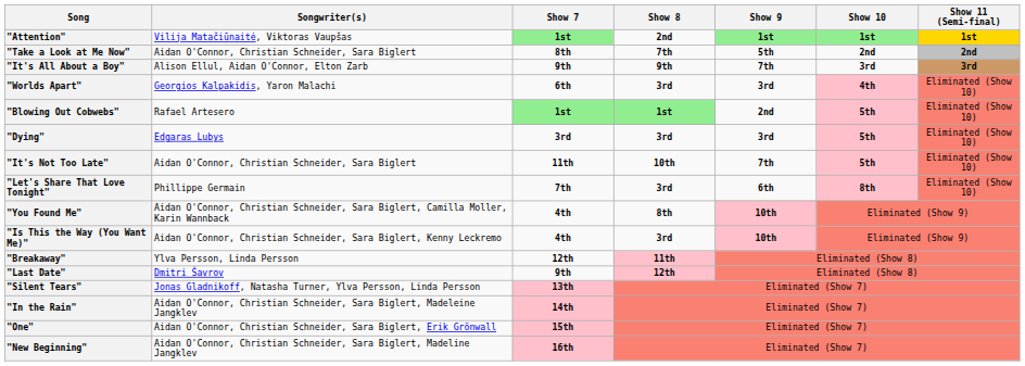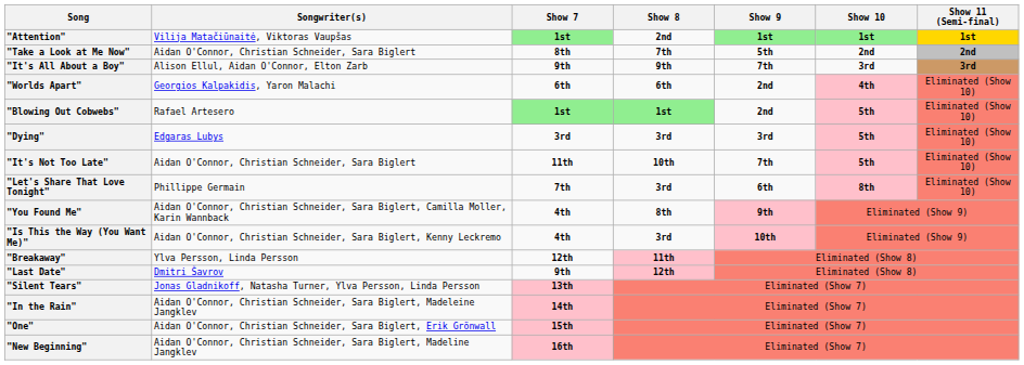 <table class="wikitable" style="margin: 1em auto 1em auto; text-align:center; font-size:85%">
 <tr>
 <th scope="col">Song</th>
 <th scope="col">Songwriter(s)</th>
 <th scope="col" style="width:10%">Show 7</th>
 <th scope="col" style="width:10%">Show 8</th>
 <th scope="col" style="width:10%">Show 9</th>
 <th scope="col" style="width:10%">Show 10</th>
 <th scope="col" style="width:10%">Show 11<br>(Semi-final)</th>
 </tr>
 <tr>
 <th scope="row" style="text-align:left">"Attention"</th>
 <td align="left"><a href='#'>Vilija Matačiūnaitė</a>, Viktoras Vaupšas</td>
 <td style="background:lightgreen"><strong>1st</strong></td>
 <td><strong>2nd</strong></td>
 <td style="background:lightgreen"><strong>1st</strong></td>
 <td style="background:lightgreen"><strong>1st</strong></td>
 <td style="background:gold"><strong>1st</strong></td>
 </tr>
 <tr>
 <th scope="row" style="text-align:left">"Take a Look at Me Now"</th>
 <td align="left">Aidan O'Connor, Christian Schneider, Sara Biglert</td>
 <td><strong>8th</strong></td>
 <td><strong>7th</strong></td>
 <td><strong>5th</strong></td>
 <td><strong>2nd</strong></td>
 <td style="background:silver"><strong>2nd</strong></td>
 </tr>
 <tr>
 <th scope="row" style="text-align:left">"It's All About a Boy"</th>
 <td align="left">Alison Ellul, Aidan O'Connor, Elton Zarb</td>
 <td><strong>9th</strong></td>
 <td><strong>9th</strong></td>
 <td><strong>7th</strong></td>
 <td><strong>3rd</strong></td>
 <td style="background:#CC9966"><strong>3rd</strong></td>
 </tr>
 <tr>
 <th scope="row" style="text-align:left">"Worlds Apart"</th>
 <td align="left"><a href='#'>Georgios Kalpakidis</a>, Yaron Malachi</td>
 <td><strong>6th</strong></td>
-<td><strong>3rd</strong></td>
-<td><strong>3rd</strong></td>
+<td><strong>6th</strong></td>
+<td><strong>2nd</strong></td>
 <td style="background:pink"><strong>4th</strong></td>
 <td style="background:#FA8072" colspan=1>Eliminated (Show 10)</td>
 </tr>
 <tr>
 <th scope="row" style="text-align:left">"Blowing Out Cobwebs"</th>
 <td align="left">Rafael Artesero</td>
 <td style="background:lightgreen"><strong>1st</strong></td>
 <td style="background:lightgreen"><strong>1st</strong></td>
 <td><strong>2nd</strong></td>
 <td style="background:pink"><strong>5th</strong></td>
 <td style="background:#FA8072" colspan=1>Eliminated (Show 10)</td>
 </tr>
 <tr>
 <th scope="row" style="text-align:left">"Dying"</th>
 <td align="left"><a href='#'>Edgaras Lubys</a></td>
 <td><strong>3rd</strong></td>
 <td><strong>3rd</strong></td>
 <td><strong>3rd</strong></td>
 <td style="background:pink"><strong>5th</strong></td>
 <td style="background:#FA8072" colspan=1>Eliminated (Show 10)</td>
 </tr>
 <tr>
 <th scope="row" style="text-align:left">"It's Not Too Late"</th>
 <td align="left">Aidan O'Connor, Christian Schneider, Sara Biglert</td>
 <td><strong>11th</strong></td>
 <td><strong>10th</strong></td>
 <td><strong>7th</strong></td>
 <td style="background:pink"><strong>5th</strong></td>
 <td style="background:#FA8072" colspan=1>Eliminated (Show 10)</td>
 </tr>
 <tr>
 <th scope="row" style="text-align:left">"Let's Share That Love Tonight"</th>
 <td align="left">Phillippe Germain</td>
 <td><strong>7th</strong></td>
 <td><strong>3rd</strong></td>
 <td><strong>6th</strong></td>
 <td style="background:pink"><strong>8th</strong></td>
 <td style="background:#FA8072" colspan=1>Eliminated (Show 10)</td>
 </tr>
 <tr>
 <th scope="row" style="text-align:left">"You Found Me"</th>
 <td align="left">Aidan O'Connor, Christian Schneider, Sara Biglert, Camilla Moller, Karin Wannback</td>
 <td><strong>4th</strong></td>
 <td><strong>8th</strong></td>
-<td style="background:pink"><strong>10th</strong></td>
+<td style="background:pink"><strong>9th</strong></td>
 <td style="background:#FA8072" colspan=2>Eliminated (Show 9)</td>
 </tr>
 <tr>
 <th scope="row" style="text-align:left">"Is This the Way (You Want Me)"</th>
 <td align="left">Aidan O'Connor, Christian Schneider, Sara Biglert, Kenny Leckremo</td>
 <td><strong>4th</strong></td>
 <td><strong>3rd</strong></td>
 <td style="background:pink"><strong>10th</strong></td>
 <td style="background:#FA8072" colspan=2>Eliminated (Show 9)</td>
 </tr>
 <tr>
 <th scope="row" style="text-align:left">"Breakaway"</th>
 <td align="left">Ylva Persson, Linda Persson</td>
 <td><strong>12th</strong></td>
 <td style="background:pink"><strong>11th</strong></td>
 <td style="background:#FA8072" colspan=3>Eliminated (Show 8)</td>
 </tr>
 <tr>
 <th scope="row" style="text-align:left">"Last Date"</th>
 <td align="left"><a href='#'>Dmitri Šavrov</a></td>
 <td><strong>9th</strong></td>
 <td style="background:pink"><strong>12th</strong></td>
 <td style="background:#FA8072" colspan=3>Eliminated (Show 8)</td>
 </tr>
 <tr>
 <th scope="row" style="text-align:left">"Silent Tears"</th>
 <td align="left"><a href='#'>Jonas Gladnikoff</a>, Natasha Turner, Ylva Persson, Linda Persson</td>
 <td style="background:pink"><strong>13th</strong></td>
 <td style="background:#FA8072" colspan=4>Eliminated (Show 7)</td>
 </tr>
 <tr>
 <th scope="row" style="text-align:left">"In the Rain"</th>
 <td align="left">Aidan O'Connor, Christian Schneider, Sara Biglert, Madeleine Jangklev</td>
 <td style="background:pink"><strong>14th</strong></td>
 <td style="background:#FA8072" colspan=4>Eliminated (Show 7)</td>
 </tr>
 <tr>
 <th scope="row" style="text-align:left">"One"</th>
 <td align="left">Aidan O'Connor, Christian Schneider, Sara Biglert, <a href='#'>Erik Grönwall</a></td>
 <td style="background:pink"><strong>15th</strong></td>
 <td style="background:#FA8072" colspan=4>Eliminated (Show 7)</td>
 </tr>
 <tr>
 <th scope="row" style="text-align:left">"New Beginning"</th>
 <td align="left">Aidan O'Connor, Christian Schneider, Sara Biglert, Madeline Jangklev</td>
 <td style="background:pink"><strong>16th</strong></td>
 <td style="background:#FA8072" colspan=4>Eliminated (Show 7)</td>
 </tr>
 </table>
